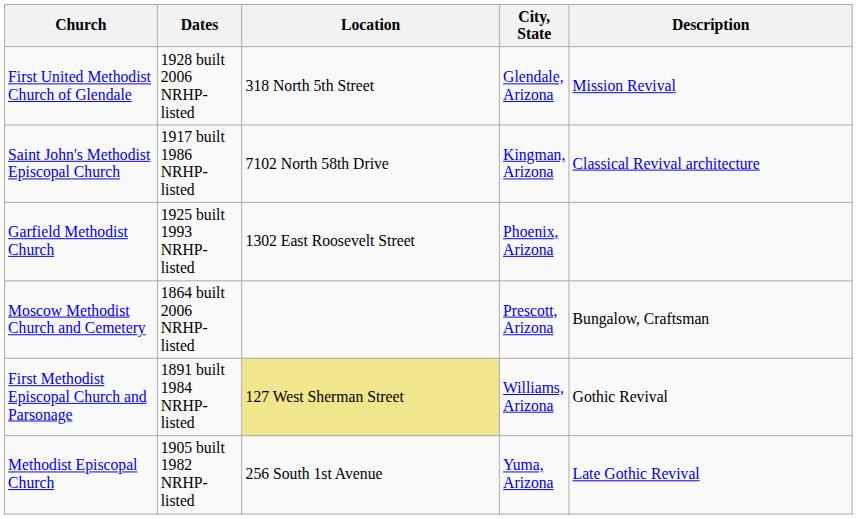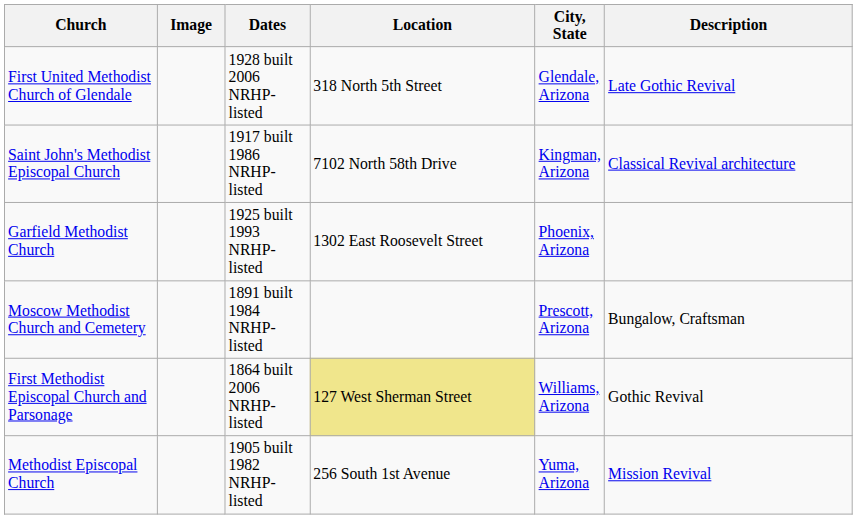 <table class="wikitable sortable" style="width:98%">
 <tr>
 <th style="width:18%;"><strong>Church</strong></th>
+<th style="width:8%;" class="unsortable"><strong>Image</strong></th>
 <th style="width:10%;"><strong>Dates</strong></th>
 <th><strong>Location</strong></th>
 <th style="width:8%;"><strong>City, State</strong></th>
 <th class="unsortable"><strong>Description</strong></th>
 </tr>
 <tr>
 <td><a href='#'>First United Methodist Church of Glendale</a></td>
+<td></td>
 <td>1928 built<br>2006 NRHP-listed</td>
 <td>318 North 5th Street<br><small></small></td>
 <td><a href='#'>Glendale, Arizona</a></td>
-<td><a href='#'>Mission Revival</a></td>
+<td><a href='#'>Late Gothic Revival</a></td>
 </tr>
 <tr>
 <td><a href='#'>Saint John's Methodist Episcopal Church</a></td>
+<td></td>
 <td>1917 built<br>1986 NRHP-listed</td>
 <td>7102 North 58th Drive<br><small></small></td>
 <td><a href='#'>Kingman, Arizona</a></td>
 <td><a href='#'>Classical Revival architecture</a></td>
 </tr>
 <tr>
 <td><a href='#'>Garfield Methodist Church</a></td>
+<td></td>
 <td>1925 built<br>1993 NRHP-listed</td>
 <td>1302 East Roosevelt Street<br><small></small></td>
 <td><a href='#'>Phoenix, Arizona</a></td>
 <td></td>
 </tr>
 <tr>
 <td><a href='#'>Moscow Methodist Church and Cemetery</a></td>
-<td>1864 built<br>2006 NRHP-listed</td>
+<td></td>
+<td>1891 built<br>1984 NRHP-listed</td>
 <td><small></small></td>
 <td><a href='#'>Prescott, Arizona</a></td>
 <td>Bungalow, Craftsman</td>
 </tr>
 <tr>
 <td><a href='#'>First Methodist Episcopal Church and Parsonage</a></td>
-<td>1891 built<br>1984 NRHP-listed</td>
+<td></td>
+<td>1864 built<br>2006 NRHP-listed</td>
 <td style="background: khaki;">127 West Sherman Street<br><small></small></td>
 <td><a href='#'>Williams, Arizona</a></td>
 <td>Gothic Revival</td>
 </tr>
 <tr>
 <td><a href='#'>Methodist Episcopal Church</a></td>
+<td></td>
 <td>1905 built<br>1982 NRHP-listed</td>
 <td>256 South 1st Avenue<br><small></small></td>
 <td><a href='#'>Yuma, Arizona</a></td>
-<td><a href='#'>Late Gothic Revival</a></td>
+<td><a href='#'>Mission Revival</a></td>
 </tr>
 </table>
